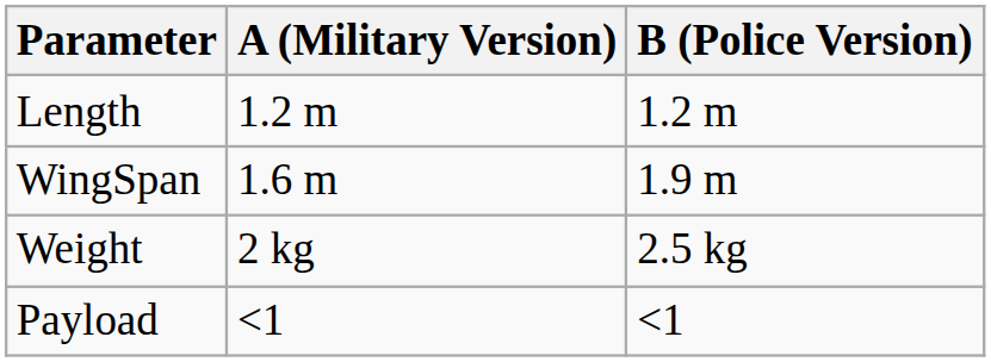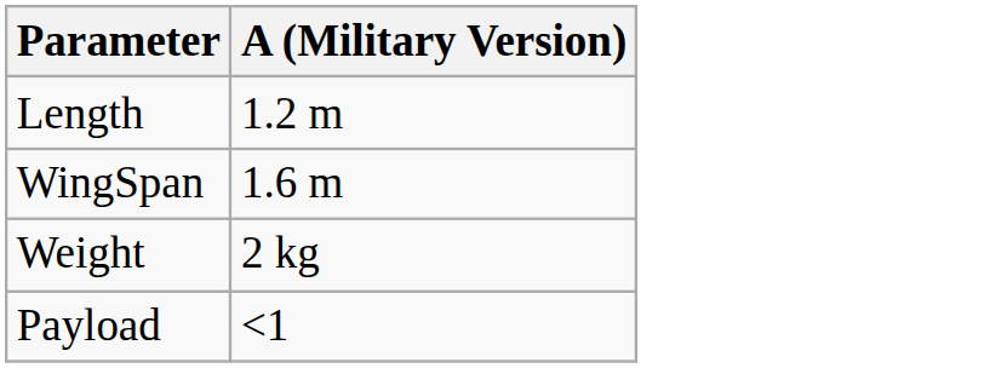 <table class="wikitable">
 <tr>
 <th>Parameter</th>
 <th>A (Military Version)</th>
-<th>B (Police Version)</th>
 </tr>
 <tr>
 <td>Length</td>
-<td>1.2 m</td>
 <td>1.2 m</td>
 </tr>
 <tr>
 <td>WingSpan</td>
 <td>1.6 m</td>
-<td>1.9 m</td>
 </tr>
 <tr>
 <td>Weight</td>
 <td>2 kg</td>
-<td>2.5 kg</td>
 </tr>
 <tr>
 <td>Payload</td>
 <td><1</td>
-<td><1</td>
 </tr>
 </table>
